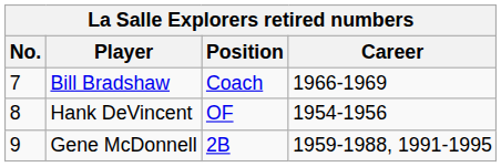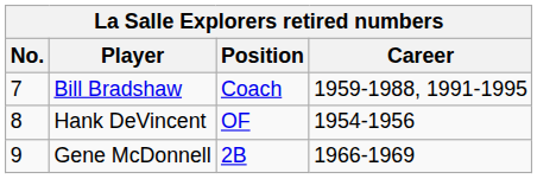 <table class="wikitable">
 <tr>
 <th colspan="4">La Salle Explorers retired numbers</th>
 </tr>
 <tr>
 <th>No.</th>
 <th>Player</th>
 <th>Position</th>
 <th>Career</th>
 </tr>
 <tr>
 <td>7</td>
 <td><a href='#'>Bill Bradshaw</a></td>
 <td><a href='#'>Coach</a></td>
-<td>1966-1969</td>
+<td>1959-1988, 1991-1995</td>
 </tr>
 <tr>
 <td>8</td>
 <td>Hank DeVincent</td>
 <td><a href='#'>OF</a></td>
 <td>1954-1956</td>
 </tr>
 <tr>
 <td>9</td>
 <td>Gene McDonnell</td>
 <td><a href='#'>2B</a></td>
-<td>1959-1988, 1991-1995</td>
+<td>1966-1969</td>
 </tr>
 </table>
